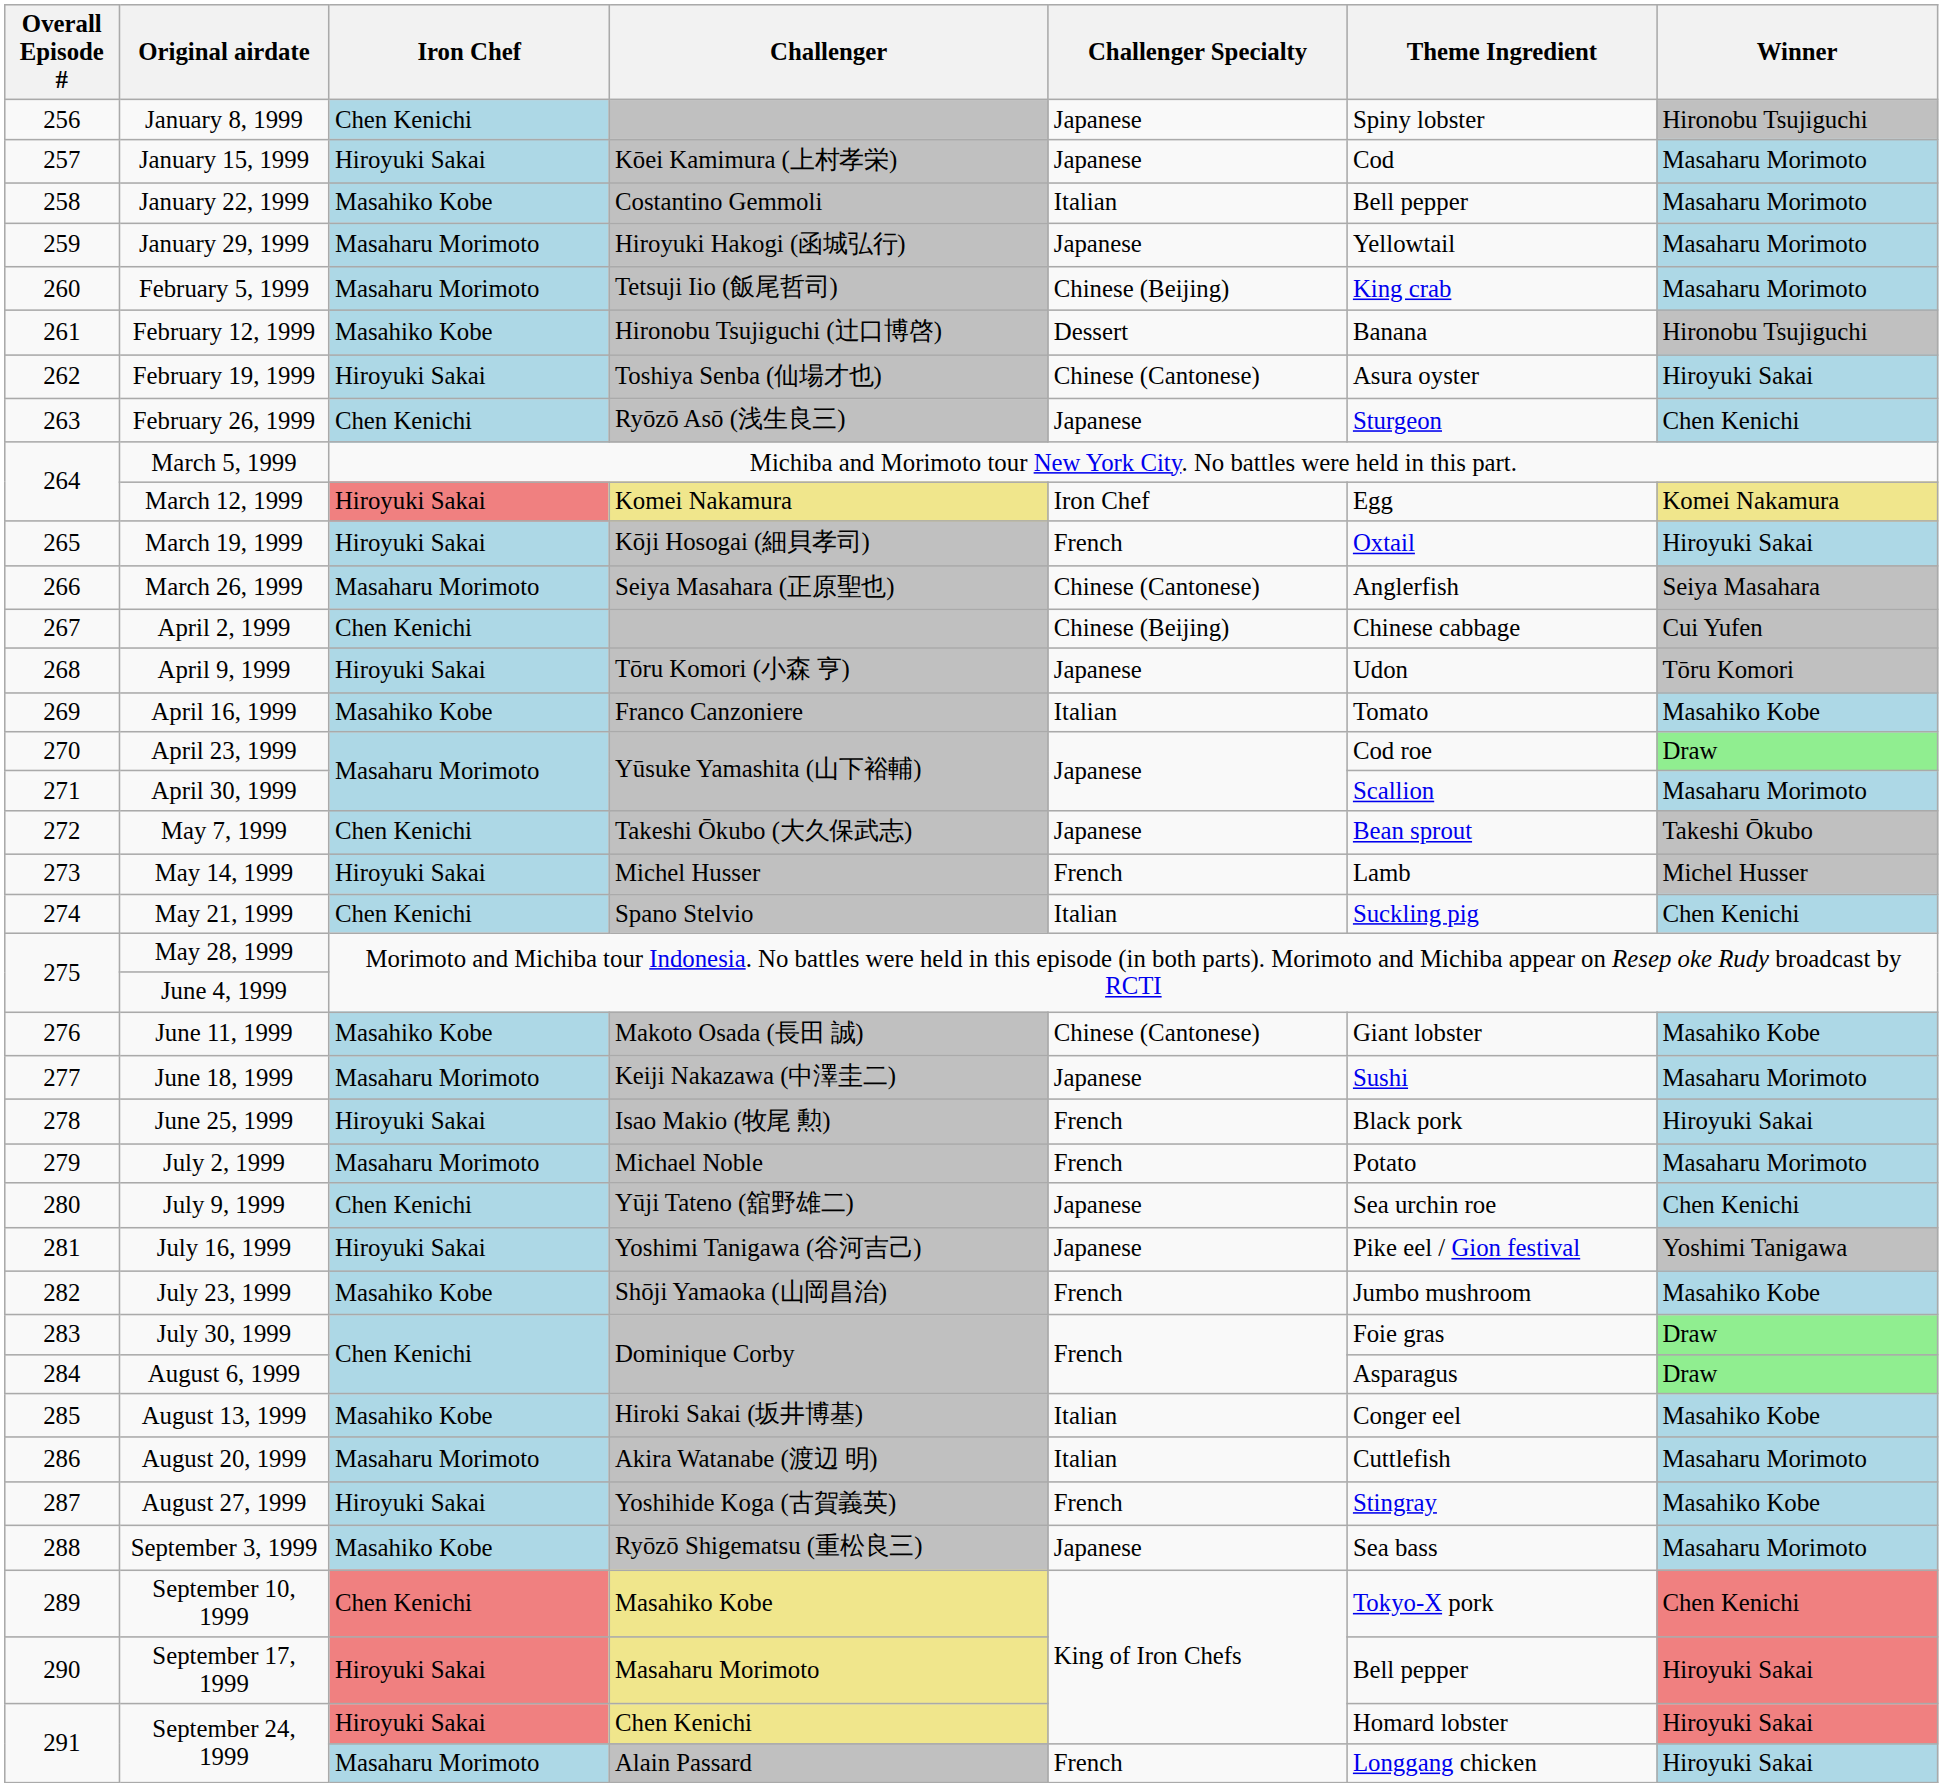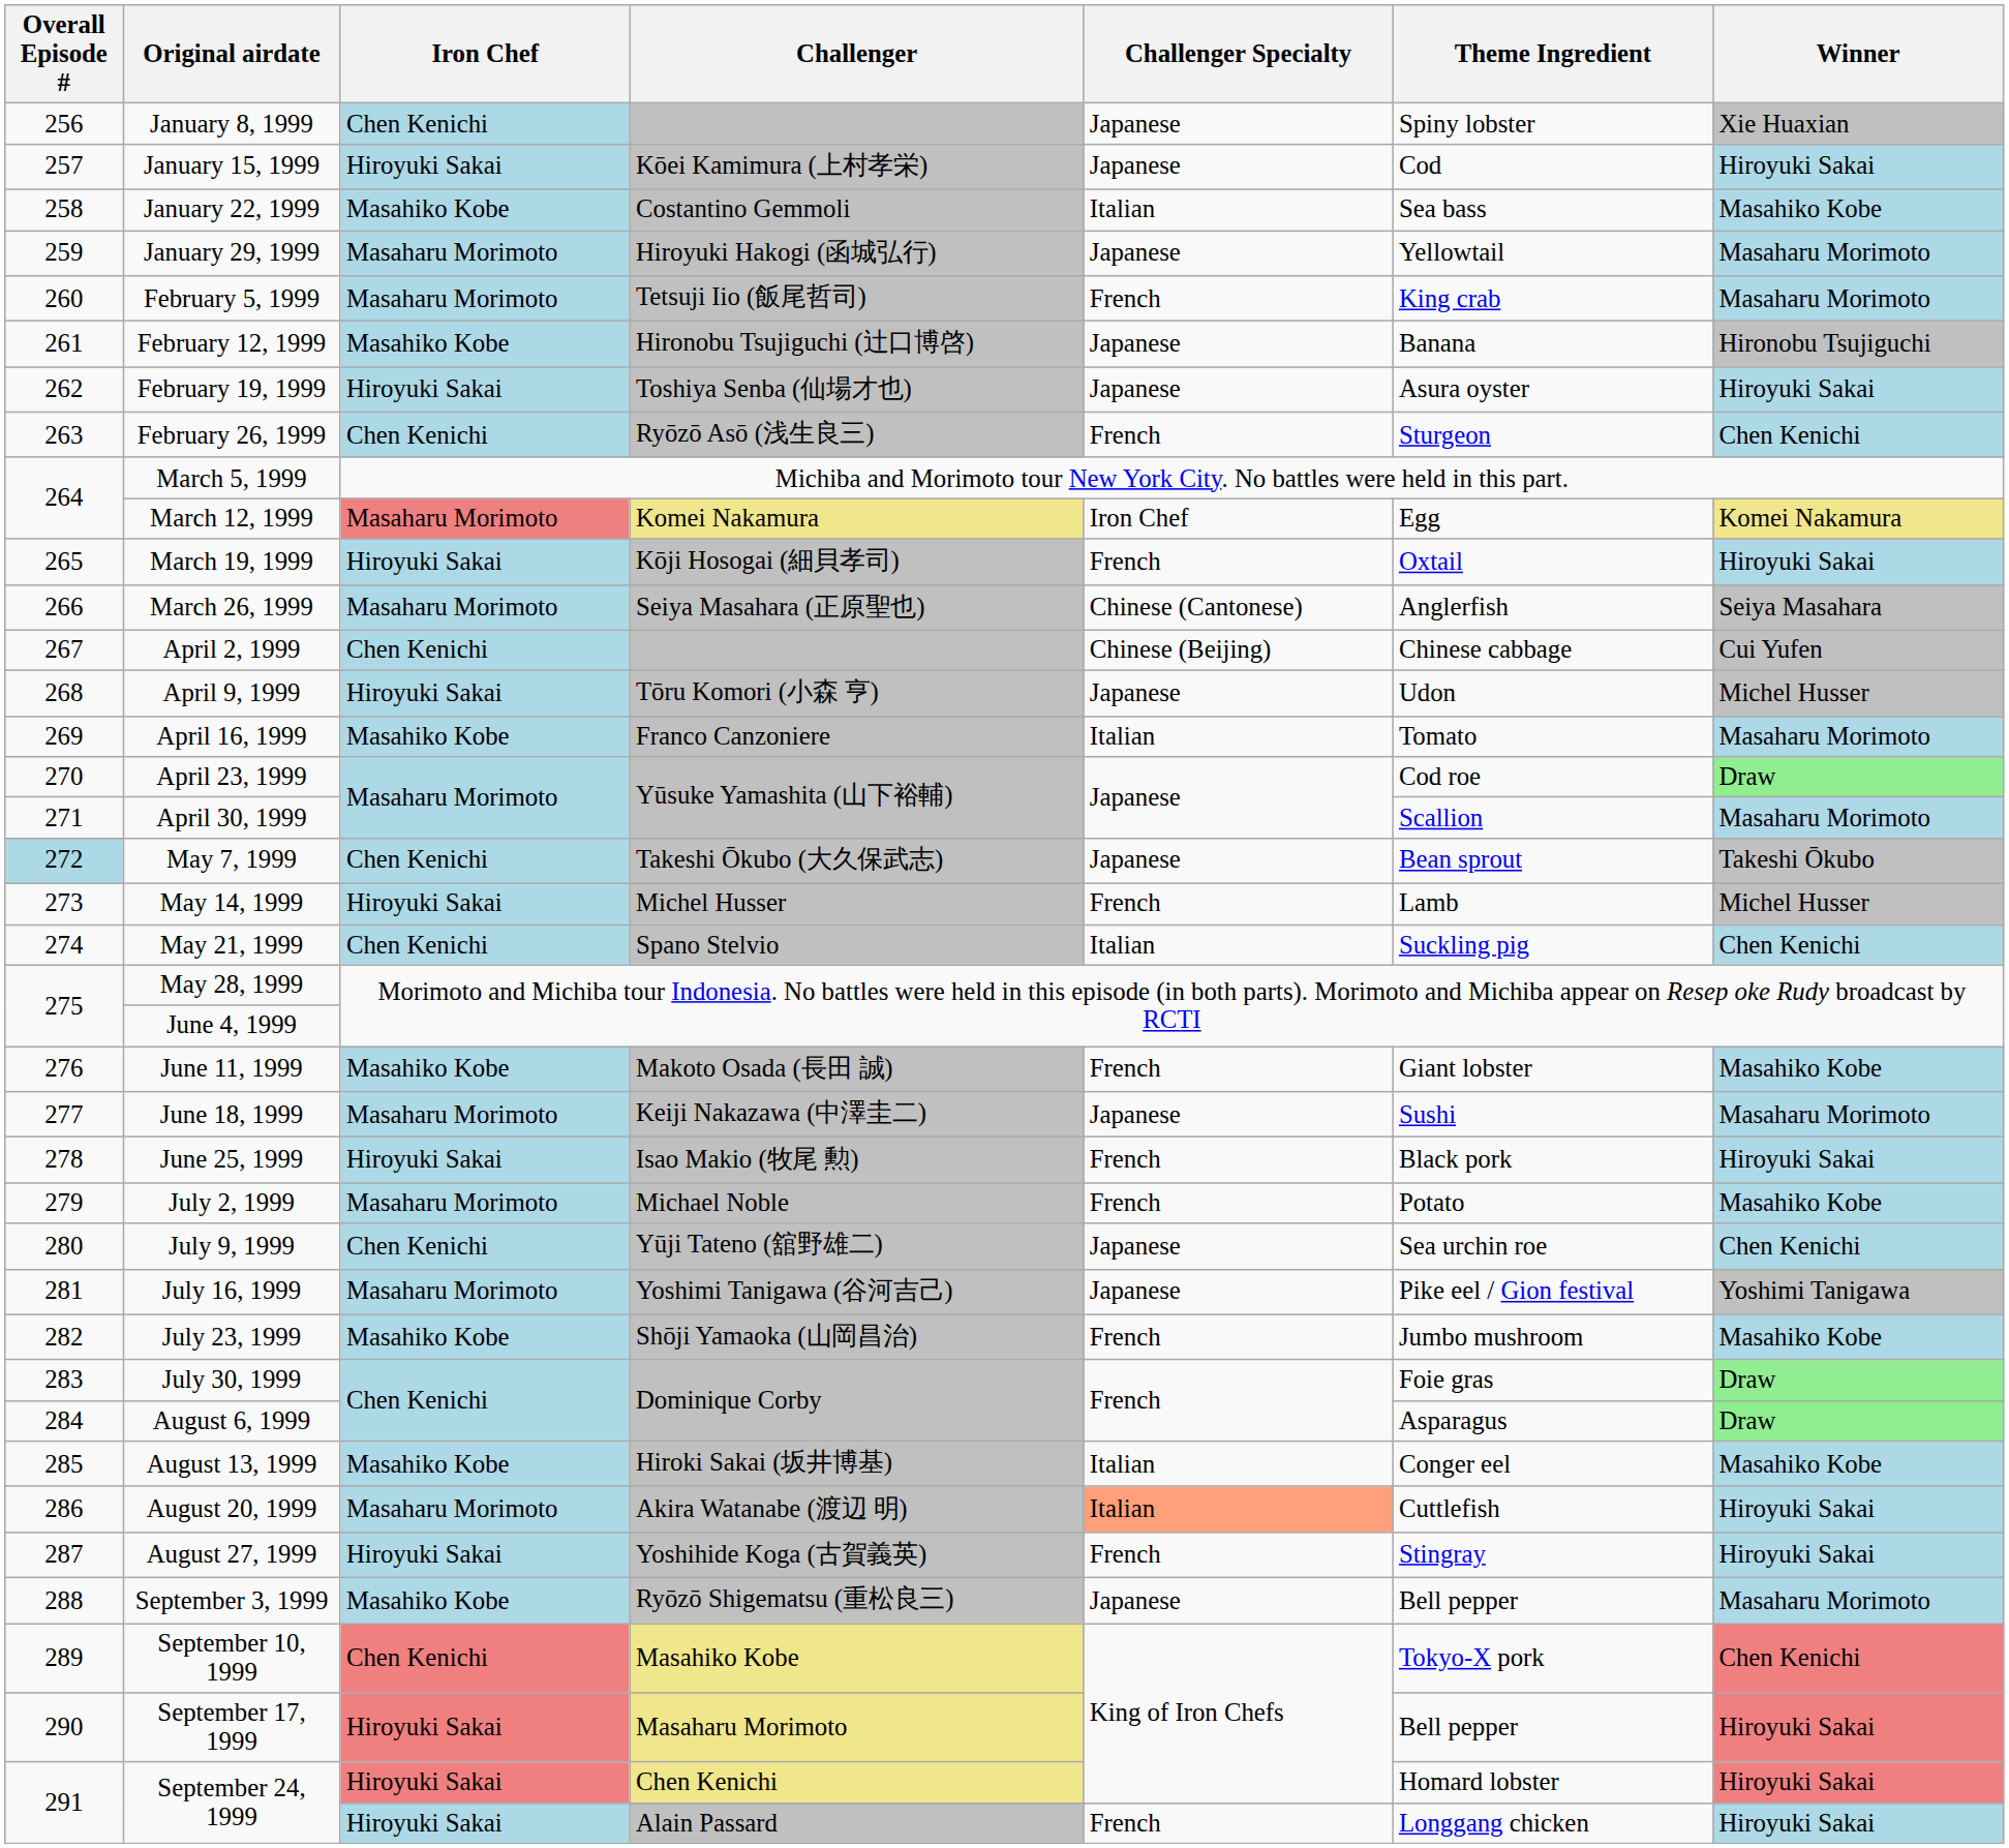 <table class="wikitable">
 <tr>
 <th>Overall<br>Episode #</th>
 <th>Original airdate</th>
 <th>Iron Chef</th>
 <th>Challenger</th>
 <th>Challenger Specialty</th>
 <th>Theme Ingredient</th>
 <th>Winner</th>
 </tr>
 <tr>
 <td align="center">256</td>
 <td align="center">January 8, 1999</td>
 <td bgcolor="lightblue">Chen Kenichi</td>
 <td bgcolor="silver"> </td>
 <td>Japanese</td>
 <td>Spiny lobster</td>
-<td bgcolor="silver">Hironobu Tsujiguchi</td>
+<td bgcolor="silver">Xie Huaxian</td>
 </tr>
 <tr>
 <td align="center">257</td>
 <td align="center">January 15, 1999</td>
 <td bgcolor="lightblue">Hiroyuki Sakai</td>
 <td bgcolor="silver">Kōei Kamimura (上村孝栄)</td>
 <td>Japanese</td>
 <td>Cod</td>
-<td bgcolor="lightblue">Masaharu Morimoto</td>
+<td bgcolor="lightblue">Hiroyuki Sakai</td>
 </tr>
 <tr>
 <td align="center">258</td>
 <td align="center">January 22, 1999</td>
 <td bgcolor="lightblue">Masahiko Kobe</td>
 <td bgcolor="silver"> Costantino Gemmoli</td>
 <td>Italian</td>
-<td>Bell pepper</td>
-<td bgcolor="lightblue">Masaharu Morimoto</td>
+<td>Sea bass</td>
+<td bgcolor="lightblue">Masahiko Kobe</td>
 </tr>
 <tr>
 <td align="center">259</td>
 <td align="center">January 29, 1999</td>
 <td bgcolor="lightblue">Masaharu Morimoto</td>
 <td bgcolor="silver">Hiroyuki Hakogi (函城弘行)</td>
 <td>Japanese</td>
 <td>Yellowtail</td>
 <td bgcolor="lightblue">Masaharu Morimoto</td>
 </tr>
 <tr>
 <td align="center">260</td>
 <td align="center">February 5, 1999</td>
 <td bgcolor="lightblue">Masaharu Morimoto</td>
 <td bgcolor="silver">Tetsuji Iio (飯尾哲司)</td>
-<td>Chinese (Beijing)</td>
+<td>French</td>
 <td><a href='#'>King crab</a></td>
 <td bgcolor="lightblue">Masaharu Morimoto</td>
 </tr>
 <tr>
 <td align="center">261</td>
 <td align="center">February 12, 1999</td>
 <td bgcolor="lightblue">Masahiko Kobe</td>
 <td bgcolor="silver">Hironobu Tsujiguchi (辻口博啓)</td>
-<td>Dessert</td>
+<td>Japanese</td>
 <td>Banana</td>
 <td bgcolor="silver">Hironobu Tsujiguchi</td>
 </tr>
 <tr>
 <td align="center">262</td>
 <td align="center">February 19, 1999</td>
 <td bgcolor="lightblue">Hiroyuki Sakai</td>
 <td bgcolor="silver">Toshiya Senba (仙場才也)</td>
-<td>Chinese (Cantonese)</td>
+<td>Japanese</td>
 <td>Asura oyster</td>
 <td bgcolor="lightblue">Hiroyuki Sakai</td>
 </tr>
 <tr>
 <td align="center">263</td>
 <td align="center">February 26, 1999</td>
 <td bgcolor="lightblue">Chen Kenichi</td>
 <td bgcolor="silver">Ryōzō Asō (浅生良三)</td>
-<td>Japanese</td>
+<td>French</td>
 <td><a href='#'>Sturgeon</a></td>
 <td bgcolor="lightblue">Chen Kenichi</td>
 </tr>
 <tr>
 <td align="center" rowspan=2>264</td>
 <td align="center">March 5, 1999</td>
 <td colspan=5 align="center">Michiba and Morimoto tour <a href='#'>New York City</a>. No battles were held in this part.</td>
 </tr>
 <tr>
 <td align="center">March 12, 1999</td>
-<td bgcolor="lightcoral">Hiroyuki Sakai</td>
+<td bgcolor="lightcoral">Masaharu Morimoto</td>
 <td bgcolor="khaki">Komei Nakamura</td>
 <td>Iron Chef</td>
 <td>Egg</td>
 <td bgcolor="khaki">Komei Nakamura</td>
 </tr>
 <tr>
 <td align="center">265</td>
 <td align="center">March 19, 1999</td>
 <td bgcolor="lightblue">Hiroyuki Sakai</td>
 <td bgcolor="silver">Kōji Hosogai (細貝孝司)</td>
 <td>French</td>
 <td><a href='#'>Oxtail</a></td>
 <td bgcolor="lightblue">Hiroyuki Sakai</td>
 </tr>
 <tr>
 <td align="center">266</td>
 <td align="center">March 26, 1999</td>
 <td bgcolor="lightblue">Masaharu Morimoto</td>
 <td bgcolor="silver">Seiya Masahara (正原聖也)</td>
 <td>Chinese (Cantonese)</td>
 <td>Anglerfish</td>
 <td bgcolor="silver">Seiya Masahara</td>
 </tr>
 <tr>
 <td align="center">267</td>
 <td align="center">April 2, 1999</td>
 <td bgcolor="lightblue">Chen Kenichi</td>
 <td bgcolor="silver"> </td>
 <td>Chinese (Beijing)</td>
 <td>Chinese cabbage</td>
 <td bgcolor="silver">Cui Yufen</td>
 </tr>
 <tr>
 <td align="center">268</td>
 <td align="center">April 9, 1999</td>
 <td bgcolor="lightblue">Hiroyuki Sakai</td>
 <td bgcolor="silver">Tōru Komori (小森 亨)</td>
 <td>Japanese</td>
 <td>Udon</td>
-<td bgcolor="silver">Tōru Komori</td>
+<td bgcolor="silver">Michel Husser</td>
 </tr>
 <tr>
 <td align="center">269</td>
 <td align="center">April 16, 1999</td>
 <td bgcolor="lightblue">Masahiko Kobe</td>
 <td bgcolor="silver"> Franco Canzoniere</td>
 <td>Italian</td>
 <td>Tomato</td>
-<td bgcolor="lightblue">Masahiko Kobe</td>
+<td bgcolor="lightblue">Masaharu Morimoto</td>
 </tr>
 <tr>
 <td align="center">270</td>
 <td align="center">April 23, 1999</td>
 <td bgcolor="lightblue" rowspan=2>Masaharu Morimoto</td>
 <td bgcolor="silver" rowspan=2>Yūsuke Yamashita (山下裕輔)</td>
 <td rowspan=2>Japanese</td>
 <td>Cod roe</td>
 <td bgcolor="lightgreen">Draw</td>
 </tr>
 <tr>
 <td align="center">271</td>
 <td align="center">April 30, 1999</td>
 <td><a href='#'>Scallion</a></td>
 <td bgcolor="lightblue">Masaharu Morimoto</td>
 </tr>
 <tr>
-<td align="center">272</td>
+<td align="center" style="background: lightblue;">272</td>
 <td align="center">May 7, 1999</td>
 <td bgcolor="lightblue">Chen Kenichi</td>
 <td bgcolor="silver">Takeshi Ōkubo (大久保武志)</td>
 <td>Japanese</td>
 <td><a href='#'>Bean sprout</a></td>
 <td bgcolor="silver">Takeshi Ōkubo</td>
 </tr>
 <tr>
 <td align="center">273</td>
 <td align="center">May 14, 1999</td>
 <td bgcolor="lightblue">Hiroyuki Sakai</td>
 <td bgcolor="silver"> Michel Husser</td>
 <td>French</td>
 <td>Lamb</td>
 <td bgcolor="silver">Michel Husser</td>
 </tr>
 <tr>
 <td align="center">274</td>
 <td align="center">May 21, 1999</td>
 <td bgcolor="lightblue">Chen Kenichi</td>
 <td bgcolor="silver"> Spano Stelvio</td>
 <td>Italian</td>
 <td><a href='#'>Suckling pig</a></td>
 <td bgcolor="lightblue">Chen Kenichi</td>
 </tr>
 <tr>
 <td align="center" rowspan=2>275</td>
 <td align="center">May 28, 1999</td>
 <td align="center" colspan=5 rowspan=2>Morimoto and Michiba tour <a href='#'>Indonesia</a>. No battles were held in this episode (in both parts). Morimoto and Michiba appear on <em>Resep oke Rudy</em> broadcast by <a href='#'>RCTI</a></td>
 </tr>
 <tr>
 <td align="center">June 4, 1999</td>
 </tr>
 <tr>
 <td align="center">276</td>
 <td align="center">June 11, 1999</td>
 <td bgcolor="lightblue">Masahiko Kobe</td>
 <td bgcolor="silver">Makoto Osada (長田 誠)</td>
-<td>Chinese (Cantonese)</td>
+<td>French</td>
 <td>Giant lobster</td>
 <td bgcolor="lightblue">Masahiko Kobe</td>
 </tr>
 <tr>
 <td align="center">277</td>
 <td align="center">June 18, 1999</td>
 <td bgcolor="lightblue">Masaharu Morimoto</td>
 <td bgcolor="silver">Keiji Nakazawa (中澤圭二)</td>
 <td>Japanese</td>
 <td><a href='#'>Sushi</a></td>
 <td bgcolor="lightblue">Masaharu Morimoto</td>
 </tr>
 <tr>
 <td align="center">278</td>
 <td align="center">June 25, 1999</td>
 <td bgcolor="lightblue">Hiroyuki Sakai</td>
 <td bgcolor="silver">Isao Makio (牧尾 勲)</td>
 <td>French</td>
 <td>Black pork</td>
 <td bgcolor="lightblue">Hiroyuki Sakai</td>
 </tr>
 <tr>
 <td align="center">279</td>
 <td align="center">July 2, 1999</td>
 <td bgcolor="lightblue">Masaharu Morimoto</td>
 <td bgcolor="silver"> Michael Noble</td>
 <td>French</td>
 <td>Potato</td>
-<td bgcolor="lightblue">Masaharu Morimoto</td>
+<td bgcolor="lightblue">Masahiko Kobe</td>
 </tr>
 <tr>
 <td align="center">280</td>
 <td align="center">July 9, 1999</td>
 <td bgcolor="lightblue">Chen Kenichi</td>
 <td bgcolor="silver">Yūji Tateno (舘野雄二)</td>
 <td>Japanese</td>
 <td>Sea urchin roe</td>
 <td bgcolor="lightblue">Chen Kenichi</td>
 </tr>
 <tr>
 <td align="center">281</td>
 <td align="center">July 16, 1999</td>
-<td bgcolor="lightblue">Hiroyuki Sakai</td>
+<td bgcolor="lightblue">Masaharu Morimoto</td>
 <td bgcolor="silver">Yoshimi Tanigawa (谷河吉己)</td>
 <td>Japanese</td>
 <td>Pike eel / <a href='#'>Gion festival</a></td>
 <td bgcolor="silver">Yoshimi Tanigawa</td>
 </tr>
 <tr>
 <td align="center">282</td>
 <td align="center">July 23, 1999</td>
 <td bgcolor="lightblue">Masahiko Kobe</td>
 <td bgcolor="silver">Shōji Yamaoka (山岡昌治)</td>
 <td>French</td>
 <td>Jumbo mushroom</td>
 <td bgcolor="lightblue">Masahiko Kobe</td>
 </tr>
 <tr>
 <td align="center">283</td>
 <td align="center">July 30, 1999</td>
 <td bgcolor="lightblue" rowspan=2>Chen Kenichi</td>
 <td bgcolor="silver" rowspan=2> Dominique Corby</td>
 <td rowspan=2>French</td>
 <td>Foie gras</td>
 <td bgcolor="lightgreen">Draw</td>
 </tr>
 <tr>
 <td align="center">284</td>
 <td align="center">August 6, 1999</td>
 <td>Asparagus</td>
 <td bgcolor="lightgreen">Draw</td>
 </tr>
 <tr>
 <td align="center">285</td>
 <td align="center">August 13, 1999</td>
 <td bgcolor="lightblue">Masahiko Kobe</td>
 <td bgcolor="silver">Hiroki Sakai (坂井博基)</td>
 <td>Italian</td>
 <td>Conger eel</td>
 <td bgcolor="lightblue">Masahiko Kobe</td>
 </tr>
 <tr>
 <td align="center">286</td>
 <td align="center">August 20, 1999</td>
 <td bgcolor="lightblue">Masaharu Morimoto</td>
 <td bgcolor="silver">Akira Watanabe (渡辺 明)</td>
-<td>Italian</td>
+<td style="background: lightsalmon;">Italian</td>
 <td>Cuttlefish</td>
-<td bgcolor="lightblue">Masaharu Morimoto</td>
+<td bgcolor="lightblue">Hiroyuki Sakai</td>
 </tr>
 <tr>
 <td align="center">287</td>
 <td align="center">August 27, 1999</td>
 <td bgcolor="lightblue">Hiroyuki Sakai</td>
 <td bgcolor="silver">Yoshihide Koga (古賀義英)</td>
 <td>French</td>
 <td><a href='#'>Stingray</a></td>
-<td bgcolor="lightblue">Masahiko Kobe</td>
+<td bgcolor="lightblue">Hiroyuki Sakai</td>
 </tr>
 <tr>
 <td align="center">288</td>
 <td align="center">September 3, 1999</td>
 <td bgcolor="lightblue">Masahiko Kobe</td>
 <td bgcolor="silver">Ryōzō Shigematsu (重松良三)</td>
 <td>Japanese</td>
-<td>Sea bass</td>
+<td>Bell pepper</td>
 <td bgcolor="lightblue">Masaharu Morimoto</td>
 </tr>
 <tr>
 <td align="center">289</td>
 <td align="center">September 10, 1999</td>
 <td bgcolor="lightcoral">Chen Kenichi</td>
 <td bgcolor="khaki">Masahiko Kobe</td>
 <td rowspan=3>King of Iron Chefs</td>
 <td><a href='#'>Tokyo-X</a> pork</td>
 <td bgcolor="lightcoral">Chen Kenichi</td>
 </tr>
 <tr>
 <td align="center">290</td>
 <td align="center">September 17, 1999</td>
 <td bgcolor="lightcoral">Hiroyuki Sakai</td>
 <td bgcolor="khaki">Masaharu Morimoto</td>
 <td>Bell pepper</td>
 <td bgcolor="lightcoral">Hiroyuki Sakai</td>
 </tr>
 <tr>
 <td align="center" rowspan=2>291</td>
 <td align="center" rowspan=2>September 24, 1999</td>
 <td bgcolor="lightcoral">Hiroyuki Sakai</td>
 <td bgcolor="khaki">Chen Kenichi</td>
 <td>Homard lobster</td>
 <td bgcolor="lightcoral">Hiroyuki Sakai</td>
 </tr>
 <tr>
-<td bgcolor="lightblue">Masaharu Morimoto</td>
+<td bgcolor="lightblue">Hiroyuki Sakai</td>
 <td bgcolor="silver"> Alain Passard</td>
 <td>French</td>
 <td><a href='#'>Longgang</a> chicken</td>
 <td bgcolor="lightblue">Hiroyuki Sakai</td>
 </tr>
 </table>
